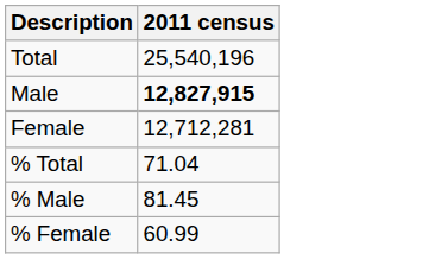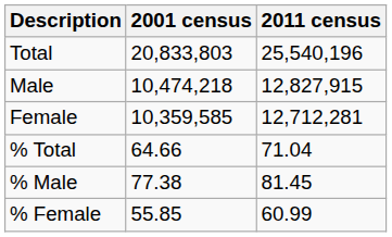 <table class="wikitable">
 <tr>
 <th>Description</th>
+<th>2001 census</th>
 <th>2011 census</th>
 </tr>
 <tr>
 <td>Total</td>
+<td>20,833,803</td>
 <td>25,540,196</td>
 </tr>
 <tr>
 <td>Male</td>
-<td><strong>12,827,915</strong></td>
+<td>10,474,218</td>
+<td>12,827,915</td>
 </tr>
 <tr>
 <td>Female</td>
+<td>10,359,585</td>
 <td>12,712,281</td>
 </tr>
 <tr>
 <td>% Total</td>
+<td>64.66</td>
 <td>71.04</td>
 </tr>
 <tr>
 <td>% Male</td>
+<td>77.38</td>
 <td>81.45</td>
 </tr>
 <tr>
 <td>% Female</td>
+<td>55.85</td>
 <td>60.99</td>
 </tr>
 </table>
